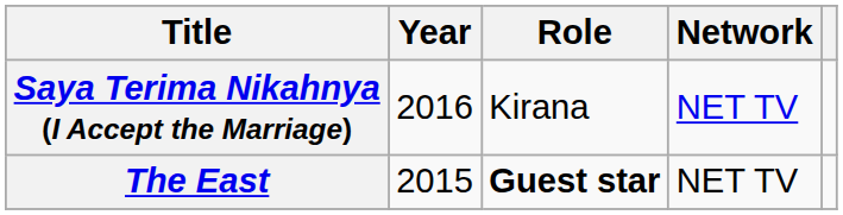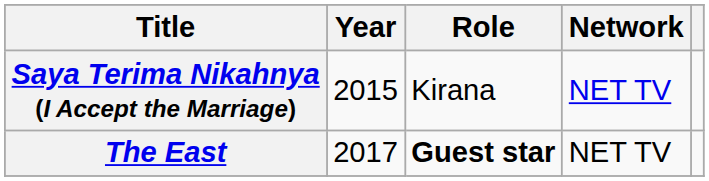 <table class="wikitable sortable plainrowheaders">
 <tr>
 <th scope="col">Title</th>
 <th scope="col">Year</th>
 <th scope="col">Role</th>
 <th scope="col" class="unsortable">Network</th>
 <th scope="col" class="unsortable"></th>
 </tr>
 <tr>
 <th scope="row"><em><a href='#'>Saya Terima Nikahnya</a></em> <br><small>(<em>I Accept the Marriage</em>)</small></th>
-<td>2016</td>
+<td>2015</td>
 <td>Kirana</td>
 <td><a href='#'>NET TV</a></td>
 <td align="center"></td>
 </tr>
 <tr>
 <th scope="row"><em><a href='#'>The East</a></em></th>
-<td>2015</td>
+<td>2017</td>
 <td><strong>Guest star</strong></td>
 <td>NET TV</td>
 <td align="center"><br></td>
 </tr>
 </table>
